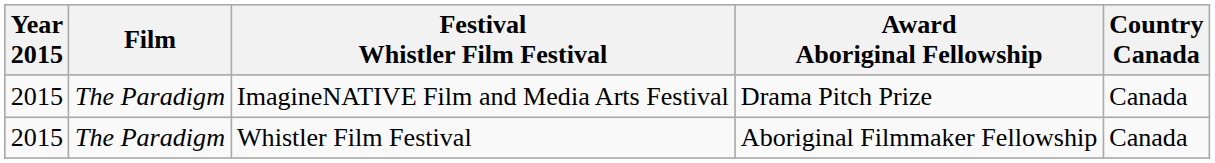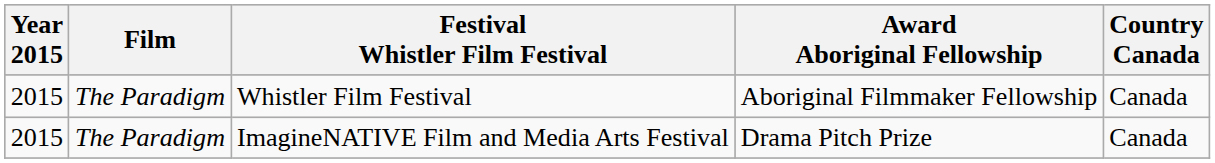 <table class="wikitable">
 <tr>
 <th>Year<br>2015</th>
 <th>Film</th>
 <th>Festival<br>Whistler Film Festival</th>
 <th>Award<br>Aboriginal Fellowship</th>
 <th>Country<br>Canada</th>
 </tr>
 <tr>
 <td>2015</td>
 <td><em>The Paradigm</em></td>
-<td>ImagineNATIVE Film and Media Arts Festival</td>
-<td>Drama Pitch Prize</td>
+<td>Whistler Film Festival</td>
+<td>Aboriginal Filmmaker Fellowship</td>
 <td>Canada</td>
 </tr>
 <tr>
 <td>2015</td>
 <td><em>The Paradigm</em></td>
-<td>Whistler Film Festival</td>
-<td>Aboriginal Filmmaker Fellowship</td>
+<td>ImagineNATIVE Film and Media Arts Festival</td>
+<td>Drama Pitch Prize</td>
 <td>Canada</td>
 </tr>
 </table>
